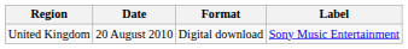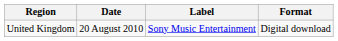 <table class=wikitable>
 <tr>
 <th>Region</th>
 <th>Date</th>
+<th>Label</th>
 <th>Format</th>
-<th>Label</th>
 </tr>
 <tr>
 <td>United Kingdom</td>
 <td>20 August 2010</td>
+<td><a href='#'>Sony Music Entertainment</a></td>
 <td>Digital download</td>
-<td><a href='#'>Sony Music Entertainment</a></td>
 </tr>
 </table>
